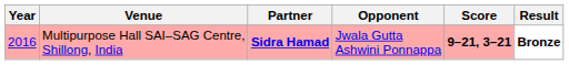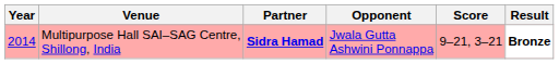 <table class="sortable wikitable" style="font-size: 90%;">
 <tr>
 <th>Year</th>
 <th>Venue</th>
 <th>Partner</th>
 <th>Opponent</th>
 <th>Score</th>
 <th>Result</th>
 </tr>
 <tr style="background:#FFAAAA">
-<td align="center"><a href='#'>2016</a></td>
+<td align="center"><a href='#'>2014</a></td>
 <td align="left">Multipurpose Hall SAI–SAG Centre,<br><a href='#'>Shillong</a>, <a href='#'>India</a></td>
 <td align="left"><strong> <a href='#'>Sidra Hamad</a></strong></td>
 <td align="left"> <a href='#'>Jwala Gutta</a> <br>  <a href='#'>Ashwini Ponnappa</a></td>
-<td align="left"><strong>9–21, 3–21</strong></td>
+<td align="left">9–21, 3–21</td>
 <td style="text-align:left; background:white"> <strong>Bronze</strong></td>
 </tr>
 </table>
